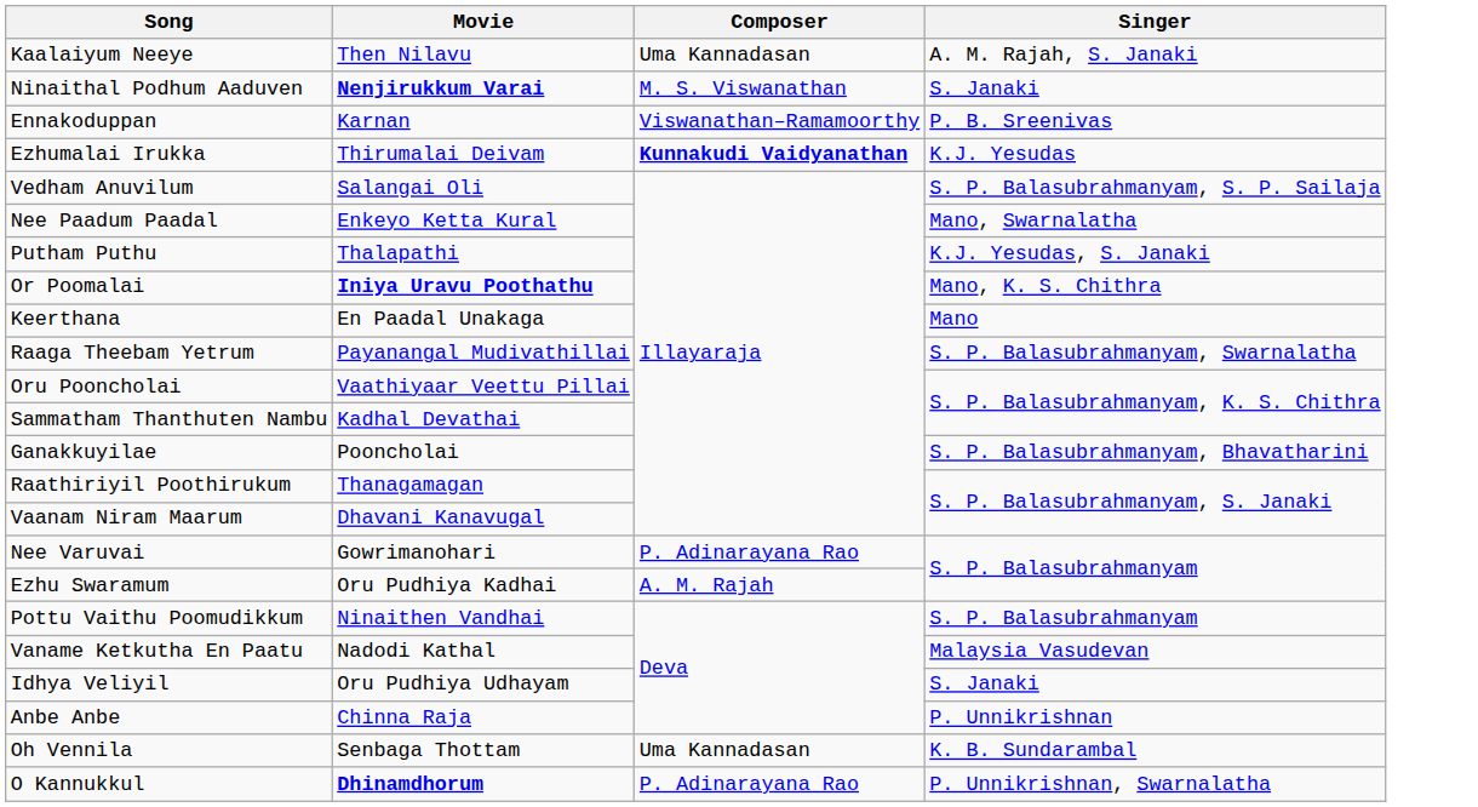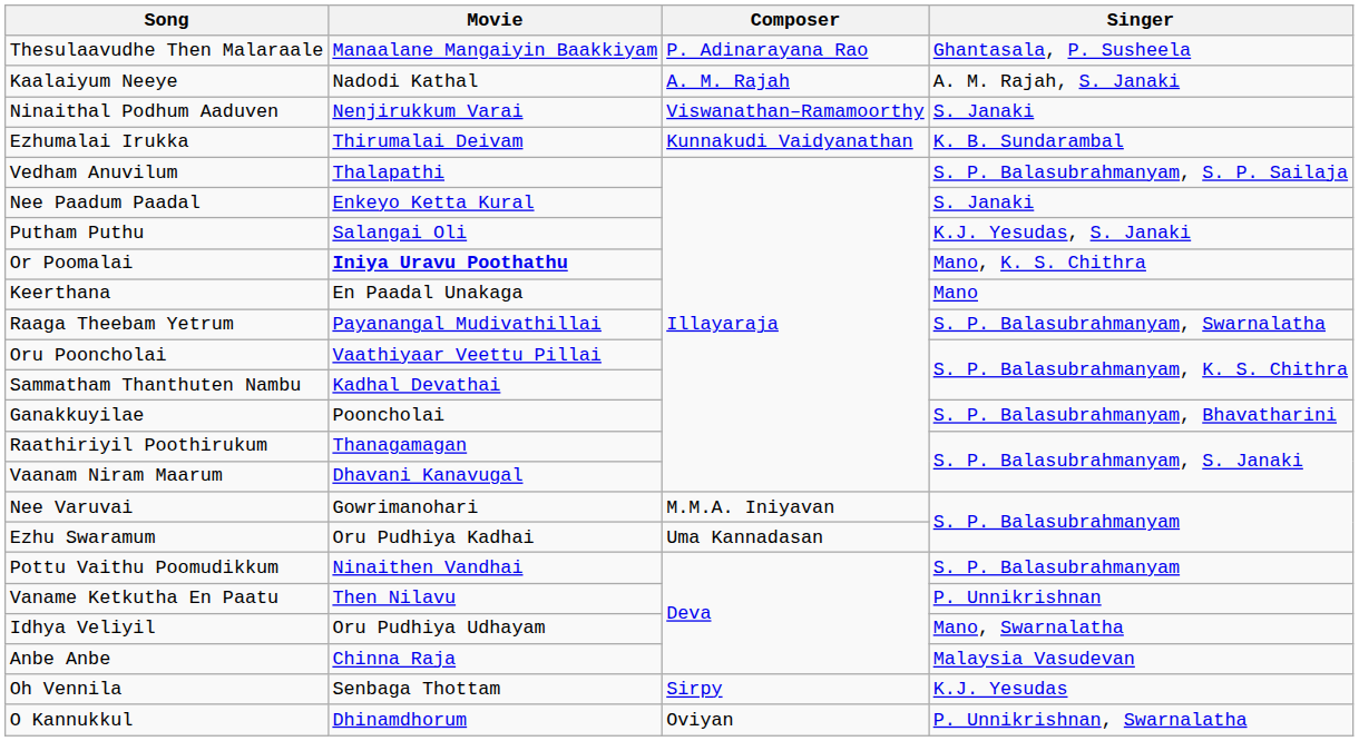 <table class="wikitable">
 <tr>
 <th>Song</th>
 <th>Movie</th>
 <th>Composer</th>
 <th>Singer</th>
 </tr>
 <tr>
+<td>Thesulaavudhe Then Malaraale</td>
+<td><a href='#'>Manaalane Mangaiyin Baakkiyam</a></td>
+<td><a href='#'>P. Adinarayana Rao</a></td>
+<td><a href='#'>Ghantasala</a>, <a href='#'>P. Susheela</a></td>
+</tr>
+<tr>
 <td>Kaalaiyum Neeye</td>
-<td><a href='#'>Then Nilavu</a></td>
-<td>Uma Kannadasan</td>
+<td>Nadodi Kathal</td>
+<td><a href='#'>A. M. Rajah</a></td>
 <td>A. M. Rajah, <a href='#'>S. Janaki</a></td>
 </tr>
 <tr>
 <td>Ninaithal Podhum Aaduven</td>
-<td><strong><a href='#'>Nenjirukkum Varai</a></strong></td>
-<td><a href='#'>M. S. Viswanathan</a></td>
+<td><a href='#'>Nenjirukkum Varai</a></td>
+<td><a href='#'>Viswanathan–Ramamoorthy</a></td>
 <td><a href='#'>S. Janaki</a></td>
-</tr>
-<tr>
-<td>Ennakoduppan</td>
-<td><a href='#'>Karnan</a></td>
-<td><a href='#'>Viswanathan–Ramamoorthy</a></td>
-<td><a href='#'>P. B. Sreenivas</a></td>
 </tr>
 <tr>
 <td>Ezhumalai Irukka</td>
 <td><a href='#'>Thirumalai Deivam</a></td>
-<td><strong><a href='#'>Kunnakudi Vaidyanathan</a></strong></td>
-<td><a href='#'>K.J. Yesudas</a></td>
+<td><a href='#'>Kunnakudi Vaidyanathan</a></td>
+<td><a href='#'>K. B. Sundarambal</a></td>
 </tr>
 <tr>
 <td>Vedham Anuvilum</td>
-<td><a href='#'>Salangai Oli</a></td>
+<td><a href='#'>Thalapathi</a></td>
 <td rowspan="11"><a href='#'>Illayaraja</a></td>
 <td><a href='#'>S. P. Balasubrahmanyam</a>, <a href='#'>S. P. Sailaja</a></td>
 </tr>
 <tr>
 <td>Nee Paadum Paadal</td>
 <td><a href='#'>Enkeyo Ketta Kural</a></td>
-<td><a href='#'>Mano</a>, <a href='#'>Swarnalatha</a></td>
+<td><a href='#'>S. Janaki</a></td>
 </tr>
 <tr>
 <td>Putham Puthu</td>
-<td><a href='#'>Thalapathi</a></td>
+<td><a href='#'>Salangai Oli</a></td>
 <td><a href='#'>K.J. Yesudas</a>, <a href='#'>S. Janaki</a></td>
 </tr>
 <tr>
 <td>Or Poomalai</td>
 <td><strong><a href='#'>Iniya Uravu Poothathu</a></strong></td>
 <td><a href='#'>Mano</a>, <a href='#'>K. S. Chithra</a></td>
 </tr>
 <tr>
 <td>Keerthana</td>
 <td>En Paadal Unakaga</td>
 <td><a href='#'>Mano</a></td>
 </tr>
 <tr>
 <td>Raaga Theebam Yetrum</td>
 <td><a href='#'>Payanangal Mudivathillai</a></td>
 <td><a href='#'>S. P. Balasubrahmanyam</a>, <a href='#'>Swarnalatha</a></td>
 </tr>
 <tr>
 <td>Oru Pooncholai</td>
 <td><a href='#'>Vaathiyaar Veettu Pillai</a></td>
 <td rowspan=2><a href='#'>S. P. Balasubrahmanyam</a>, <a href='#'>K. S. Chithra</a></td>
 </tr>
 <tr>
 <td>Sammatham Thanthuten Nambu</td>
 <td><a href='#'>Kadhal Devathai</a></td>
 </tr>
 <tr>
 <td>Ganakkuyilae</td>
 <td>Pooncholai</td>
 <td><a href='#'>S. P. Balasubrahmanyam</a>, <a href='#'>Bhavatharini</a></td>
 </tr>
 <tr>
 <td>Raathiriyil Poothirukum</td>
 <td><a href='#'>Thanagamagan</a></td>
 <td rowspan="2"><a href='#'>S. P. Balasubrahmanyam</a>, <a href='#'>S. Janaki</a></td>
 </tr>
 <tr>
 <td>Vaanam Niram Maarum</td>
 <td><a href='#'>Dhavani Kanavugal</a></td>
 </tr>
 <tr>
 <td>Nee Varuvai</td>
 <td>Gowrimanohari</td>
-<td><a href='#'>P. Adinarayana Rao</a></td>
+<td>M.M.A. Iniyavan</td>
 <td rowspan=2><a href='#'>S. P. Balasubrahmanyam</a></td>
 </tr>
 <tr>
 <td>Ezhu Swaramum</td>
 <td>Oru Pudhiya Kadhai</td>
-<td><a href='#'>A. M. Rajah</a></td>
+<td>Uma Kannadasan</td>
 </tr>
 <tr>
 <td>Pottu Vaithu Poomudikkum</td>
 <td><a href='#'>Ninaithen Vandhai</a></td>
 <td rowspan="4"><a href='#'>Deva</a></td>
 <td><a href='#'>S. P. Balasubrahmanyam</a></td>
 </tr>
 <tr>
 <td>Vaname Ketkutha En Paatu</td>
-<td>Nadodi Kathal</td>
-<td><a href='#'>Malaysia Vasudevan</a></td>
+<td><a href='#'>Then Nilavu</a></td>
+<td><a href='#'>P. Unnikrishnan</a></td>
 </tr>
 <tr>
 <td>Idhya Veliyil</td>
 <td>Oru Pudhiya Udhayam</td>
-<td><a href='#'>S. Janaki</a></td>
+<td><a href='#'>Mano</a>, <a href='#'>Swarnalatha</a></td>
 </tr>
 <tr>
 <td>Anbe Anbe</td>
 <td><a href='#'>Chinna Raja</a></td>
-<td><a href='#'>P. Unnikrishnan</a></td>
+<td><a href='#'>Malaysia Vasudevan</a></td>
 </tr>
 <tr>
 <td>Oh Vennila</td>
 <td>Senbaga Thottam</td>
-<td>Uma Kannadasan</td>
-<td><a href='#'>K. B. Sundarambal</a></td>
+<td><a href='#'>Sirpy</a></td>
+<td><a href='#'>K.J. Yesudas</a></td>
 </tr>
 <tr>
 <td>O Kannukkul</td>
-<td><strong><a href='#'>Dhinamdhorum</a></strong></td>
-<td><a href='#'>P. Adinarayana Rao</a></td>
+<td><a href='#'>Dhinamdhorum</a></td>
+<td>Oviyan</td>
 <td><a href='#'>P. Unnikrishnan</a>, <a href='#'>Swarnalatha</a></td>
 </tr>
 </table>
